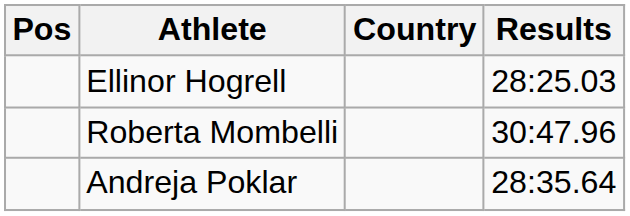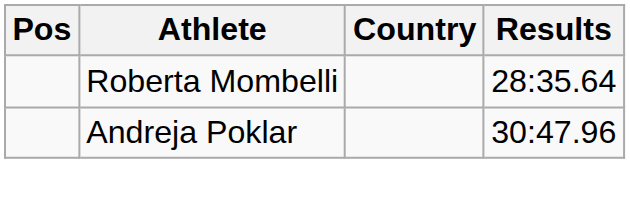 <table class="wikitable">
 <tr>
 <th>Pos</th>
 <th>Athlete</th>
 <th>Country</th>
 <th>Results</th>
 </tr>
 <tr>
 <td align="center"></td>
-<td>Ellinor Hogrell</td>
-<td></td>
-<td>28:25.03</td>
-</tr>
-<tr>
-<td align="center"></td>
 <td>Roberta Mombelli</td>
 <td></td>
-<td>30:47.96</td>
+<td>28:35.64</td>
 </tr>
 <tr>
 <td align="center"></td>
 <td>Andreja Poklar</td>
 <td></td>
-<td>28:35.64</td>
+<td>30:47.96</td>
 </tr>
 </table>
